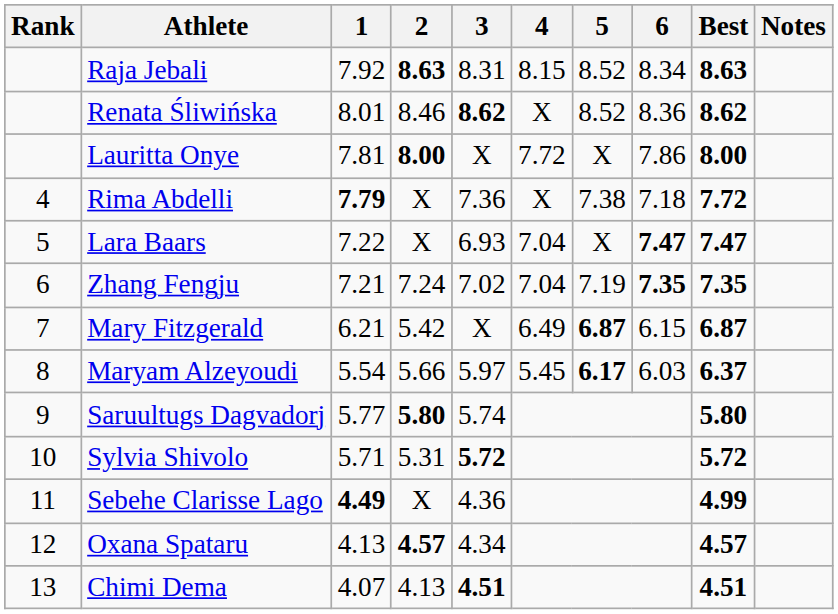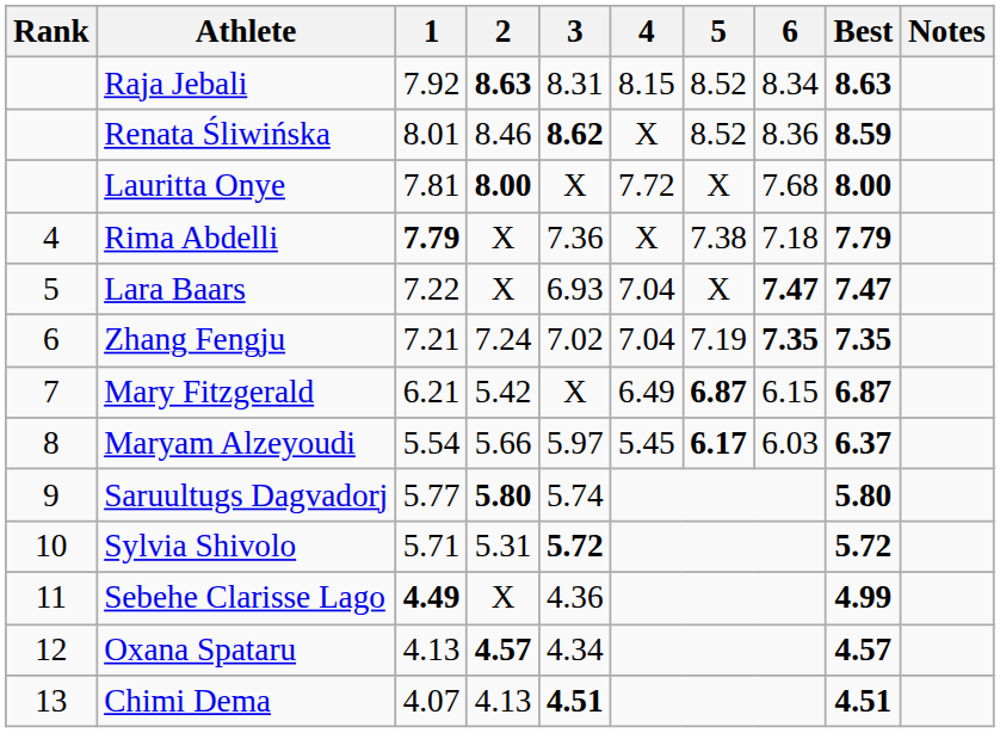 <table class="wikitable sortable" style="text-align:center">
 <tr>
 <th>Rank</th>
 <th>Athlete</th>
 <th>1</th>
 <th>2</th>
 <th>3</th>
 <th>4</th>
 <th>5</th>
 <th>6</th>
 <th>Best</th>
 <th>Notes</th>
 </tr>
 <tr>
 <td></td>
 <td style="text-align:left"><a href='#'>Raja Jebali</a><br></td>
 <td>7.92</td>
 <td><strong>8.63</strong></td>
 <td>8.31</td>
 <td>8.15</td>
 <td>8.52</td>
 <td>8.34</td>
 <td><strong>8.63</strong></td>
 <td></td>
 </tr>
 <tr>
 <td></td>
 <td style="text-align:left"><a href='#'>Renata Śliwińska</a><br></td>
 <td>8.01</td>
 <td>8.46</td>
 <td><strong>8.62</strong></td>
 <td>X</td>
 <td>8.52</td>
 <td>8.36</td>
-<td><strong>8.62</strong></td>
+<td><strong>8.59</strong></td>
 <td></td>
 </tr>
 <tr>
 <td></td>
 <td style="text-align:left"><a href='#'>Lauritta Onye</a><br></td>
 <td>7.81</td>
 <td><strong>8.00</strong></td>
 <td>X</td>
 <td>7.72</td>
 <td>X</td>
-<td>7.86</td>
+<td>7.68</td>
 <td><strong>8.00</strong></td>
 <td></td>
 </tr>
 <tr>
 <td>4</td>
 <td style="text-align:left"><a href='#'>Rima Abdelli</a><br></td>
 <td><strong>7.79</strong></td>
 <td>X</td>
 <td>7.36</td>
 <td>X</td>
 <td>7.38</td>
 <td>7.18</td>
-<td><strong>7.72</strong></td>
+<td><strong>7.79</strong></td>
 <td></td>
 </tr>
 <tr>
 <td>5</td>
 <td style="text-align:left"><a href='#'>Lara Baars</a><br></td>
 <td>7.22</td>
 <td>X</td>
 <td>6.93</td>
 <td>7.04</td>
 <td>X</td>
 <td><strong>7.47</strong></td>
 <td><strong>7.47</strong></td>
 <td></td>
 </tr>
 <tr>
 <td>6</td>
 <td style="text-align:left"><a href='#'>Zhang Fengju</a><br></td>
 <td>7.21</td>
 <td>7.24</td>
 <td>7.02</td>
 <td>7.04</td>
 <td>7.19</td>
 <td><strong>7.35</strong></td>
 <td><strong>7.35</strong></td>
 <td></td>
 </tr>
 <tr>
 <td>7</td>
 <td style="text-align:left"><a href='#'>Mary Fitzgerald</a><br></td>
 <td>6.21</td>
 <td>5.42</td>
 <td>X</td>
 <td>6.49</td>
 <td><strong>6.87</strong></td>
 <td>6.15</td>
 <td><strong>6.87</strong></td>
 <td></td>
 </tr>
 <tr>
 <td>8</td>
 <td style="text-align:left"><a href='#'>Maryam Alzeyoudi</a><br></td>
 <td>5.54</td>
 <td>5.66</td>
 <td>5.97</td>
 <td>5.45</td>
 <td><strong>6.17</strong></td>
 <td>6.03</td>
 <td><strong>6.37</strong></td>
 <td></td>
 </tr>
 <tr>
 <td>9</td>
 <td style="text-align:left"><a href='#'>Saruultugs Dagvadorj</a><br></td>
 <td>5.77</td>
 <td><strong>5.80</strong></td>
 <td>5.74</td>
 <td colspan=3></td>
 <td><strong>5.80</strong></td>
 <td></td>
 </tr>
 <tr>
 <td>10</td>
 <td style="text-align:left"><a href='#'>Sylvia Shivolo</a><br></td>
 <td>5.71</td>
 <td>5.31</td>
 <td><strong>5.72</strong></td>
 <td colspan=3></td>
 <td><strong>5.72</strong></td>
 <td></td>
 </tr>
 <tr>
 <td>11</td>
 <td style="text-align:left"><a href='#'>Sebehe Clarisse Lago</a><br></td>
 <td><strong>4.49</strong></td>
 <td>X</td>
 <td>4.36</td>
 <td colspan=3></td>
 <td><strong>4.99</strong></td>
 <td></td>
 </tr>
 <tr>
 <td>12</td>
 <td style="text-align:left"><a href='#'>Oxana Spataru</a><br></td>
 <td>4.13</td>
 <td><strong>4.57</strong></td>
 <td>4.34</td>
 <td colspan=3></td>
 <td><strong>4.57</strong></td>
 <td></td>
 </tr>
 <tr>
 <td>13</td>
 <td style="text-align:left"><a href='#'>Chimi Dema</a><br></td>
 <td>4.07</td>
 <td>4.13</td>
 <td><strong>4.51</strong></td>
 <td colspan=3></td>
 <td><strong>4.51</strong></td>
 <td></td>
 </tr>
 </table>
